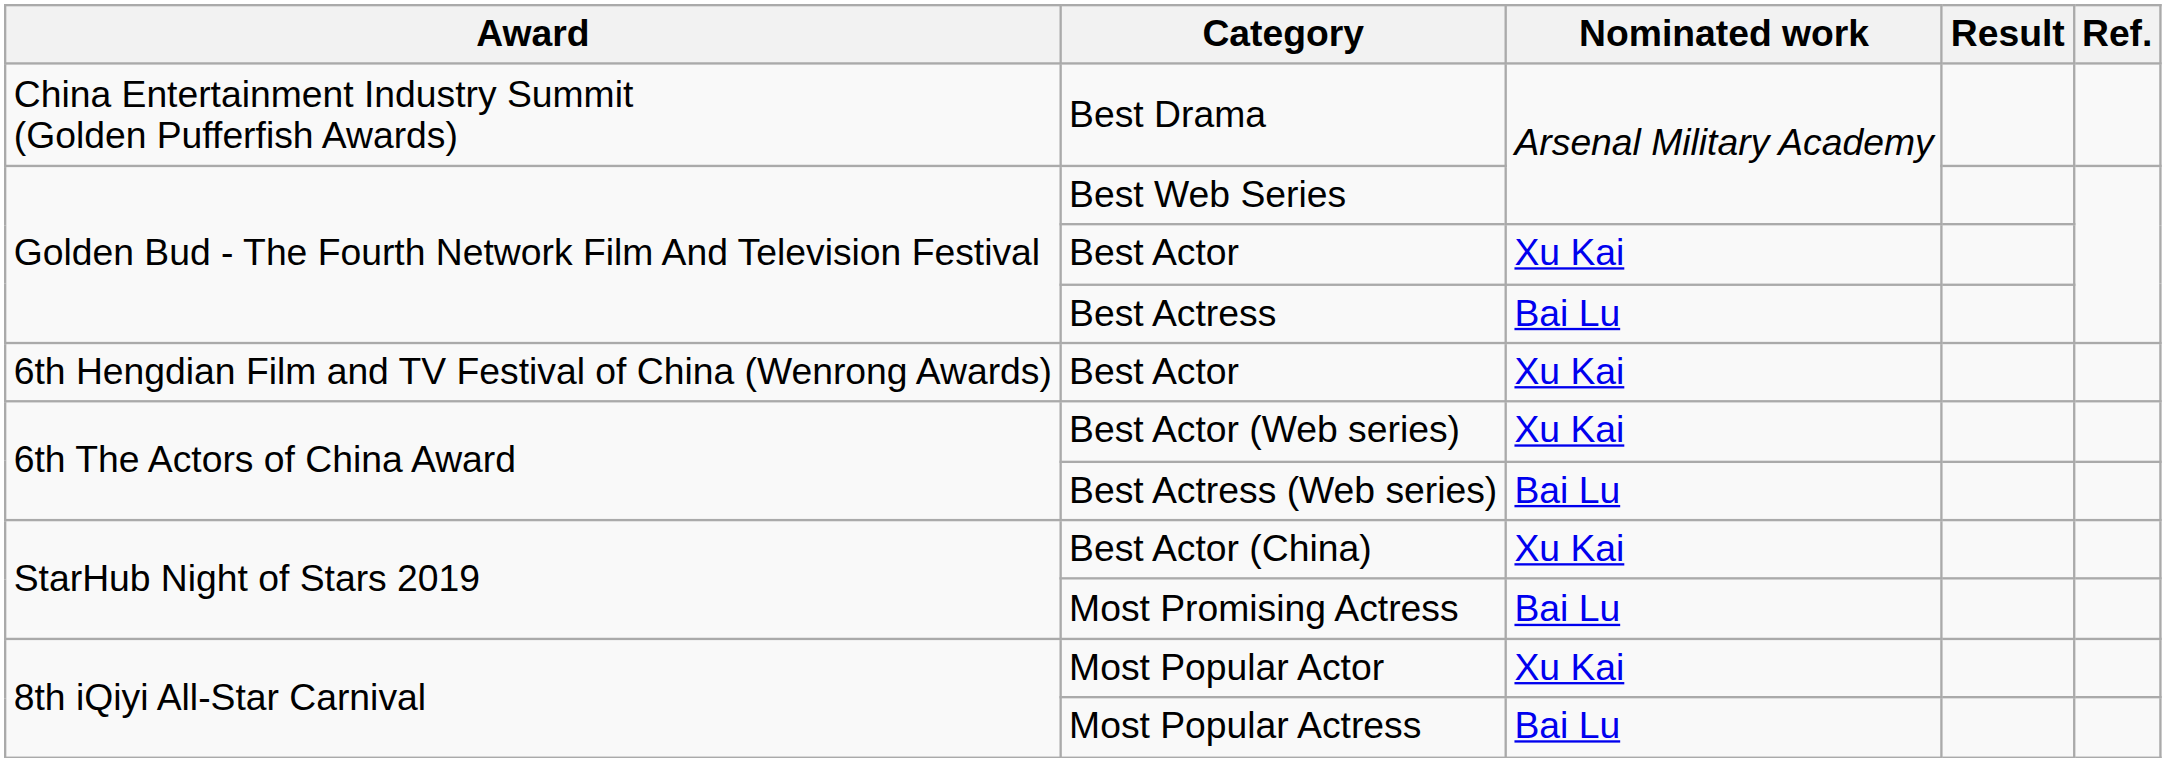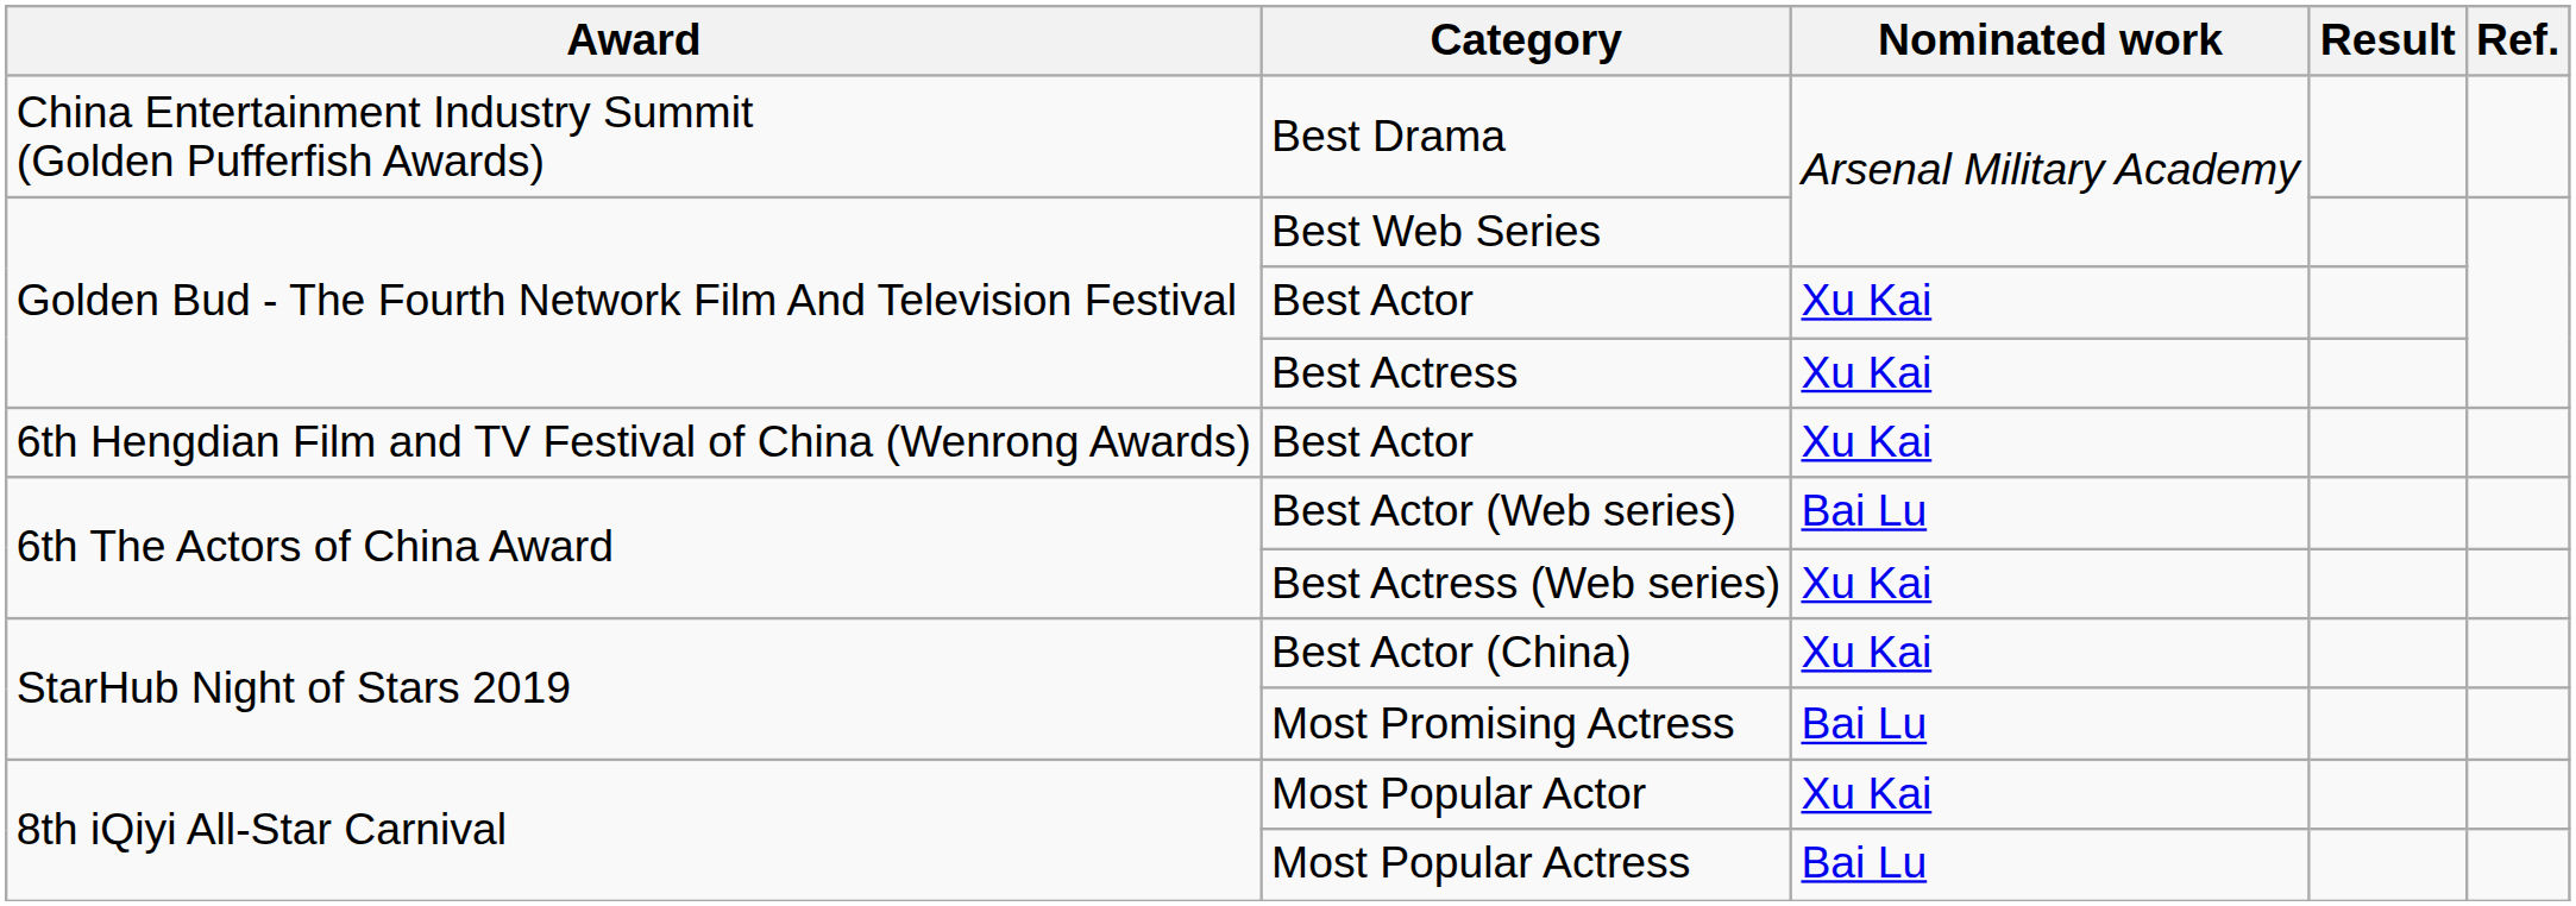 <table class="wikitable">
 <tr>
 <th>Award</th>
 <th>Category</th>
 <th>Nominated work</th>
 <th>Result</th>
 <th>Ref.</th>
 </tr>
 <tr>
 <td>China Entertainment Industry Summit <br> (Golden Pufferfish Awards)</td>
 <td>Best Drama</td>
 <td rowspan=2><em>Arsenal Military Academy</em></td>
 <td></td>
 <td></td>
 </tr>
 <tr>
 <td rowspan=3>Golden Bud - The Fourth Network Film And Television Festival</td>
 <td>Best Web Series</td>
 <td></td>
 <td rowspan=3></td>
 </tr>
 <tr>
 <td>Best Actor</td>
 <td><a href='#'>Xu Kai</a></td>
 <td></td>
 </tr>
 <tr>
 <td>Best Actress</td>
-<td><a href='#'>Bai Lu</a></td>
+<td><a href='#'>Xu Kai</a></td>
 <td></td>
 </tr>
 <tr>
 <td>6th Hengdian Film and TV Festival of China (Wenrong Awards)</td>
 <td>Best Actor</td>
 <td><a href='#'>Xu Kai</a></td>
 <td></td>
 <td></td>
 </tr>
 <tr>
 <td rowspan="2">6th The Actors of China Award</td>
 <td>Best Actor (Web series)</td>
-<td><a href='#'>Xu Kai</a></td>
+<td><a href='#'>Bai Lu</a></td>
 <td></td>
 <td></td>
 </tr>
 <tr>
 <td>Best Actress (Web series)</td>
-<td><a href='#'>Bai Lu</a></td>
+<td><a href='#'>Xu Kai</a></td>
 <td></td>
 <td></td>
 </tr>
 <tr>
 <td rowspan="2">StarHub Night of Stars 2019</td>
 <td>Best Actor (China)</td>
 <td><a href='#'>Xu Kai</a></td>
 <td></td>
 <td></td>
 </tr>
 <tr>
 <td>Most Promising Actress</td>
 <td><a href='#'>Bai Lu</a></td>
 <td></td>
 <td></td>
 </tr>
 <tr>
 <td rowspan="2">8th iQiyi All-Star Carnival</td>
 <td>Most Popular Actor</td>
 <td><a href='#'>Xu Kai</a></td>
 <td></td>
 <td></td>
 </tr>
 <tr>
 <td>Most Popular Actress</td>
 <td><a href='#'>Bai Lu</a></td>
 <td></td>
 <td></td>
 </tr>
 </table>
